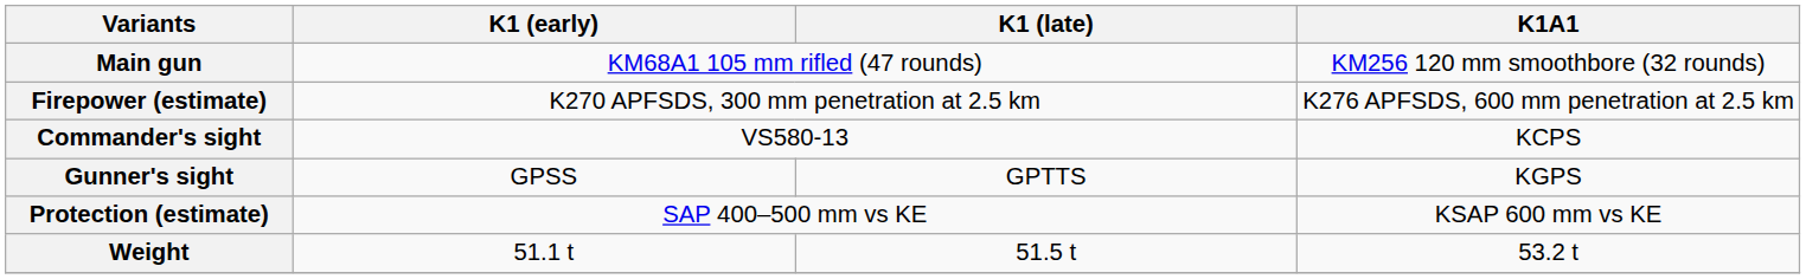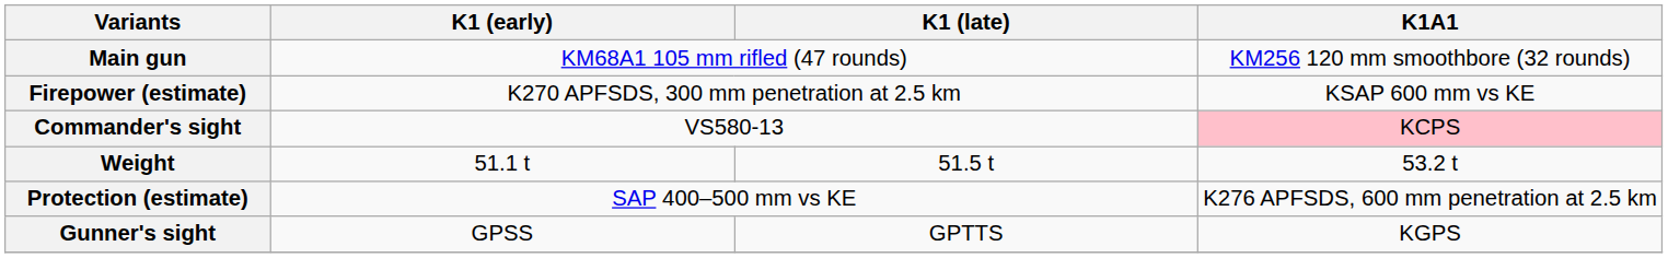 <table class="wikitable">
 <tr style="text-align:center;">
 <th style=width:140px>Variants</th>
 <th style=width:28%>K1 (early)</th>
 <th style=width:28%>K1 (late)</th>
 <th style=width:28%>K1A1</th>
 </tr>
 <tr style="text-align:center;">
 <th>Main gun</th>
 <td colspan=2><a href='#'>KM68A1 105 mm rifled</a> (47 rounds)</td>
 <td><a href='#'>KM256</a> 120 mm smoothbore (32 rounds)</td>
 </tr>
 <tr style="text-align:center;">
 <th>Firepower (estimate)</th>
 <td colspan=2>K270 APFSDS, 300 mm penetration at 2.5 km</td>
-<td>K276 APFSDS, 600 mm penetration at 2.5 km</td>
+<td>KSAP 600 mm vs KE</td>
 </tr>
 <tr style="text-align:center;">
 <th>Commander's sight</th>
 <td colspan=2>VS580-13</td>
-<td>KCPS</td>
+<td style="background: pink;">KCPS</td>
+</tr>
+<tr style="text-align:center;">
+<th>Weight</th>
+<td>51.1 t</td>
+<td>51.5 t</td>
+<td>53.2 t</td>
+</tr>
+<tr style="text-align:center;">
+<th>Protection (estimate)</th>
+<td colspan=2><a href='#'>SAP</a> 400–500 mm vs KE</td>
+<td>K276 APFSDS, 600 mm penetration at 2.5 km</td>
 </tr>
 <tr style="text-align:center;">
 <th>Gunner's sight</th>
 <td>GPSS</td>
 <td>GPTTS</td>
 <td>KGPS</td>
 </tr>
 <tr style="text-align:center;">
-<th>Protection (estimate)</th>
-<td colspan=2><a href='#'>SAP</a> 400–500 mm vs KE</td>
-<td>KSAP 600 mm vs KE</td>
-</tr>
-<tr style="text-align:center;">
-<th>Weight</th>
-<td>51.1 t</td>
-<td>51.5 t</td>
-<td>53.2 t</td>
-</tr>
-<tr style="text-align:center;">
 </tr>
 </table>
